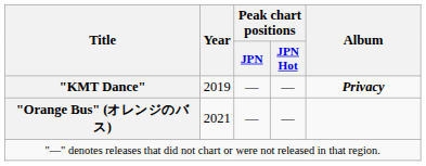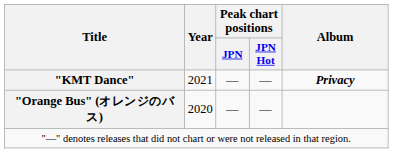 <table class="wikitable plainrowheaders" style="text-align:center;">
 <tr>
 <th scope="col" rowspan="2" style="width:14em;">Title</th>
 <th scope="col" rowspan="2" style="width:2em;">Year</th>
 <th scope="col" colspan="2">Peak chart positions</th>
 <th scope="col" rowspan="2" style="width:8em;">Album</th>
 </tr>
 <tr>
 <th scope="col" style="width:2.5em;font-size:90%;"><a href='#'>JPN</a></th>
 <th scope="col" style="width:2.5em;font-size:90%;"><a href='#'>JPN Hot</a></th>
 </tr>
 <tr>
 <th scope="row">"KMT Dance"</th>
-<td>2019</td>
+<td>2021</td>
 <td>—</td>
 <td>—</td>
 <td><strong><em>Privacy</em></strong></td>
 </tr>
 <tr>
 <th scope="row">"Orange Bus" (オレンジのバス)</th>
-<td>2021</td>
+<td>2020</td>
 <td>—</td>
 <td>—</td>
 <td></td>
 </tr>
 <tr>
 <td colspan="8"><small>"—" denotes releases that did not chart or were not released in that region.</small></td>
 </tr>
 </table>
